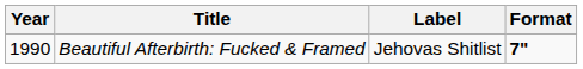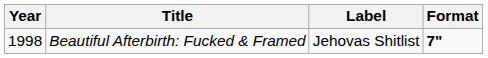 <table class="wikitable">
 <tr>
 <th>Year</th>
 <th>Title</th>
 <th>Label</th>
 <th>Format</th>
 </tr>
 <tr>
-<td>1990</td>
+<td>1998</td>
 <td><em>Beautiful Afterbirth: Fucked & Framed</em></td>
 <td>Jehovas Shitlist</td>
 <td><strong>7"</strong></td>
 </tr>
 </table>
